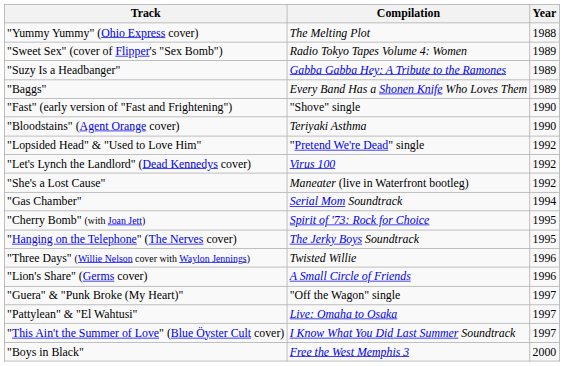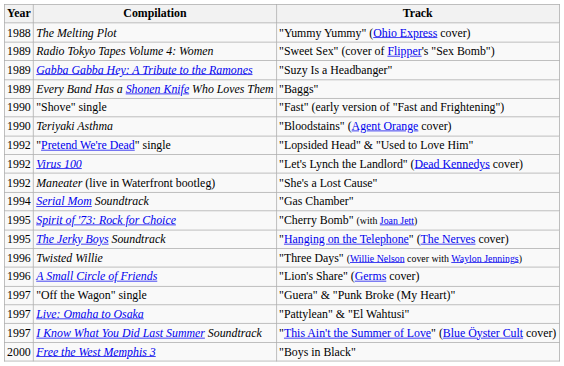 <table class="wikitable">
 <tr>
+<th>Year</th>
+<th>Compilation</th>
 <th>Track</th>
-<th>Compilation</th>
-<th>Year</th>
 </tr>
 <tr>
+<td>1988</td>
+<td><em>The Melting Plot</em></td>
 <td>"Yummy Yummy"  (<a href='#'>Ohio Express</a> cover)</td>
-<td><em>The Melting Plot</em></td>
-<td>1988</td>
 </tr>
 <tr>
+<td>1989</td>
+<td><em>Radio Tokyo Tapes Volume 4: Women</em></td>
 <td>"Sweet Sex" (cover of <a href='#'>Flipper</a>'s "Sex Bomb")</td>
-<td><em>Radio Tokyo Tapes Volume 4: Women</em></td>
-<td>1989</td>
 </tr>
 <tr>
+<td>1989</td>
+<td><em><a href='#'>Gabba Gabba Hey: A Tribute to the Ramones</a></em></td>
 <td>"Suzy Is a Headbanger"</td>
-<td><em><a href='#'>Gabba Gabba Hey: A Tribute to the Ramones</a></em></td>
-<td>1989</td>
 </tr>
 <tr>
+<td>1989</td>
+<td><em>Every Band Has a <a href='#'>Shonen Knife</a> Who Loves Them</em></td>
 <td>"Baggs"</td>
-<td><em>Every Band Has a <a href='#'>Shonen Knife</a> Who Loves Them</em></td>
-<td>1989</td>
 </tr>
 <tr>
+<td>1990</td>
+<td>"Shove" single</td>
 <td>"Fast" (early version of "Fast and Frightening")</td>
-<td>"Shove" single</td>
-<td>1990</td>
 </tr>
 <tr>
+<td>1990</td>
+<td><em>Teriyaki Asthma</em></td>
 <td>"Bloodstains" (<a href='#'>Agent Orange</a> cover)</td>
-<td><em>Teriyaki Asthma</em></td>
-<td>1990</td>
 </tr>
 <tr>
+<td>1992</td>
+<td>"<a href='#'>Pretend We're Dead</a>" single</td>
 <td>"Lopsided Head" & "Used to Love Him"</td>
-<td>"<a href='#'>Pretend We're Dead</a>" single</td>
-<td>1992</td>
 </tr>
 <tr>
+<td>1992</td>
+<td><em><a href='#'>Virus 100</a></em></td>
 <td>"Let's Lynch the Landlord" (<a href='#'>Dead Kennedys</a> cover)</td>
-<td><em><a href='#'>Virus 100</a></em></td>
-<td>1992</td>
 </tr>
 <tr>
+<td>1992</td>
+<td><em>Maneater</em> (live in Waterfront bootleg)</td>
 <td>"She's a Lost Cause"</td>
-<td><em>Maneater</em> (live in Waterfront bootleg)</td>
-<td>1992</td>
 </tr>
 <tr>
+<td>1994</td>
+<td><em><a href='#'>Serial Mom</a> Soundtrack</em></td>
 <td>"Gas Chamber"</td>
-<td><em><a href='#'>Serial Mom</a> Soundtrack</em></td>
-<td>1994</td>
 </tr>
 <tr>
+<td>1995</td>
+<td><em><a href='#'>Spirit of '73: Rock for Choice</a></em></td>
 <td>"Cherry Bomb" <small>(with <a href='#'>Joan Jett</a>)</small></td>
-<td><em><a href='#'>Spirit of '73: Rock for Choice</a></em></td>
-<td>1995</td>
 </tr>
 <tr>
+<td>1995</td>
+<td><em><a href='#'>The Jerky Boys</a> Soundtrack</em></td>
 <td>"<a href='#'>Hanging on the Telephone</a>" (<a href='#'>The Nerves</a> cover)</td>
-<td><em><a href='#'>The Jerky Boys</a> Soundtrack</em></td>
-<td>1995</td>
 </tr>
 <tr>
+<td>1996</td>
+<td><em>Twisted Willie</em></td>
 <td>"Three Days" <small>(<a href='#'>Willie Nelson</a> cover with <a href='#'>Waylon Jennings</a>)</small></td>
-<td><em>Twisted Willie</em></td>
-<td>1996</td>
 </tr>
 <tr>
+<td>1996</td>
+<td><em><a href='#'>A Small Circle of Friends</a></em></td>
 <td>"Lion's Share" (<a href='#'>Germs</a> cover)</td>
-<td><em><a href='#'>A Small Circle of Friends</a></em></td>
-<td>1996</td>
 </tr>
 <tr>
+<td>1997</td>
+<td>"Off the Wagon" single</td>
 <td>"Guera" & "Punk Broke (My Heart)"</td>
-<td>"Off the Wagon" single</td>
-<td>1997</td>
 </tr>
 <tr>
+<td>1997</td>
+<td><em><a href='#'>Live: Omaha to Osaka</a></em></td>
 <td>"Pattylean" & "El Wahtusi"</td>
-<td><em><a href='#'>Live: Omaha to Osaka</a></em></td>
-<td>1997</td>
 </tr>
 <tr>
+<td>1997</td>
+<td><em><a href='#'>I Know What You Did Last Summer</a> Soundtrack</em></td>
 <td>"<a href='#'>This Ain't the Summer of Love</a>" (<a href='#'>Blue Öyster Cult</a> cover)</td>
-<td><em><a href='#'>I Know What You Did Last Summer</a> Soundtrack</em></td>
-<td>1997</td>
 </tr>
 <tr>
+<td>2000</td>
+<td><em><a href='#'>Free the West Memphis 3</a></em></td>
 <td>"Boys in Black"</td>
-<td><em><a href='#'>Free the West Memphis 3</a></em></td>
-<td>2000</td>
 </tr>
 </table>
